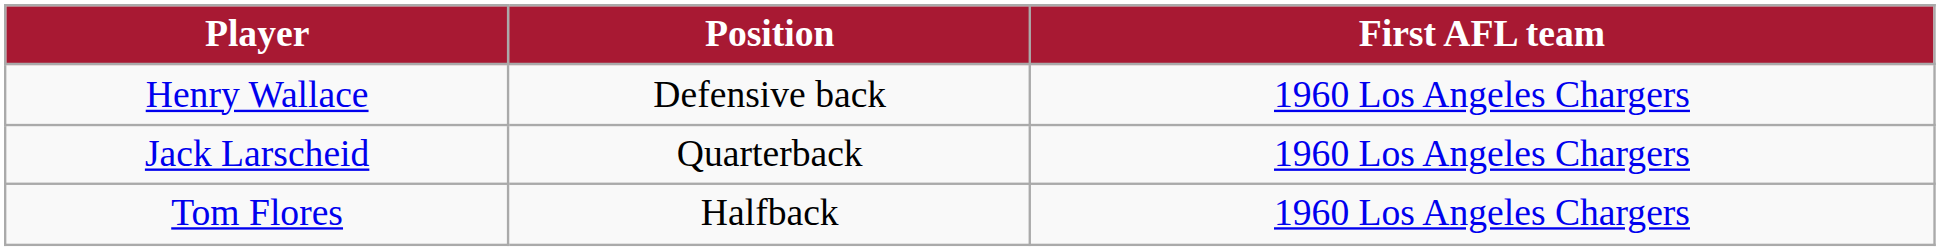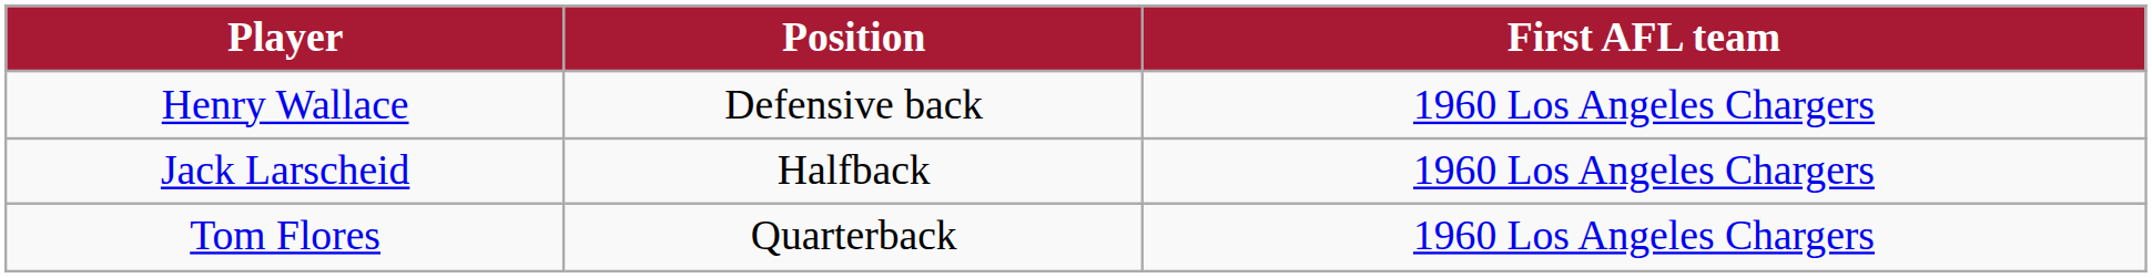 <table class="wikitable" width="65%">
 <tr align="center"  style="background:#A81933;color:#FFFFFF;">
 <td><strong>Player</strong></td>
 <td><strong>Position</strong></td>
 <td><strong>First AFL team</strong></td>
 </tr>
 <tr align="center" bgcolor="">
 <td><a href='#'>Henry Wallace</a></td>
 <td>Defensive back</td>
 <td><a href='#'>1960 Los Angeles Chargers</a></td>
 </tr>
 <tr align="center" bgcolor="">
 <td><a href='#'>Jack Larscheid</a></td>
-<td>Quarterback</td>
+<td>Halfback</td>
 <td><a href='#'>1960 Los Angeles Chargers</a></td>
 </tr>
 <tr align="center" bgcolor="">
 <td><a href='#'>Tom Flores</a></td>
-<td>Halfback</td>
+<td>Quarterback</td>
 <td><a href='#'>1960 Los Angeles Chargers</a></td>
 </tr>
 </table>
